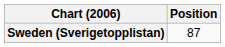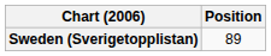 <table class="wikitable plainrowheaders" style="text-align:center">
 <tr>
 <th scope="col">Chart (2006)</th>
 <th scope="col">Position</th>
 </tr>
 <tr>
 <th scope="row">Sweden (Sverigetopplistan)</th>
-<td>87</td>
+<td>89</td>
 </tr>
 </table>
